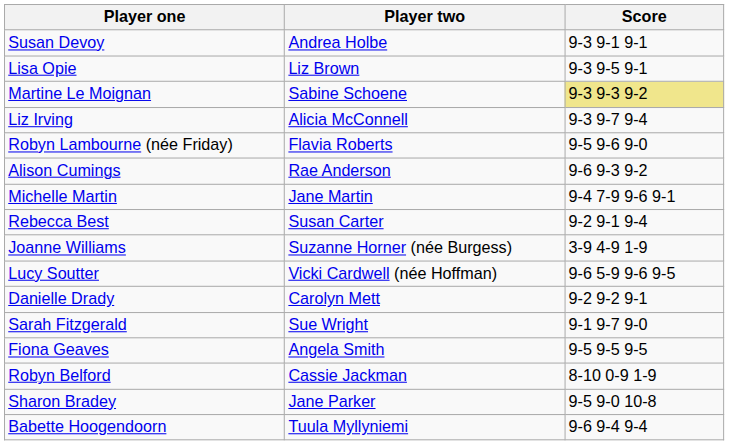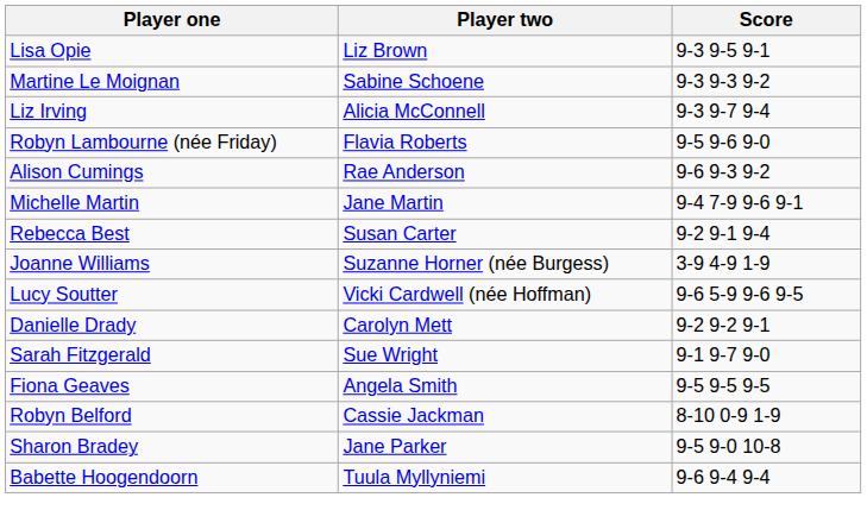 <table class="wikitable">
 <tr>
 <th width=270>Player one</th>
 <th width=270>Player two</th>
 <th width=150>Score</th>
-</tr>
-<tr>
-<td> <a href='#'>Susan Devoy</a></td>
-<td> <a href='#'>Andrea Holbe</a></td>
-<td>9-3 9-1 9-1</td>
 </tr>
 <tr>
 <td> <a href='#'>Lisa Opie</a></td>
 <td> <a href='#'>Liz Brown</a></td>
 <td>9-3 9-5 9-1</td>
 </tr>
 <tr>
 <td> <a href='#'>Martine Le Moignan</a></td>
 <td> <a href='#'>Sabine Schoene</a></td>
-<td style="background: khaki;">9-3 9-3 9-2</td>
+<td>9-3 9-3 9-2</td>
 </tr>
 <tr>
 <td> <a href='#'>Liz Irving</a></td>
 <td> <a href='#'>Alicia McConnell</a></td>
 <td>9-3 9-7 9-4</td>
 </tr>
 <tr>
 <td> <a href='#'>Robyn Lambourne</a> (née Friday)</td>
 <td> <a href='#'>Flavia Roberts</a></td>
 <td>9-5 9-6 9-0</td>
 </tr>
 <tr>
 <td> <a href='#'>Alison Cumings</a></td>
 <td> <a href='#'>Rae Anderson</a></td>
 <td>9-6 9-3 9-2</td>
 </tr>
 <tr>
 <td> <a href='#'>Michelle Martin</a></td>
 <td> <a href='#'>Jane Martin</a></td>
 <td>9-4 7-9 9-6 9-1</td>
 </tr>
 <tr>
 <td> <a href='#'>Rebecca Best</a></td>
 <td> <a href='#'>Susan Carter</a></td>
 <td>9-2 9-1 9-4</td>
 </tr>
 <tr>
 <td> <a href='#'>Joanne Williams</a></td>
 <td> <a href='#'>Suzanne Horner</a> (née Burgess)</td>
 <td>3-9 4-9 1-9</td>
 </tr>
 <tr>
 <td> <a href='#'>Lucy Soutter</a></td>
 <td> <a href='#'>Vicki Cardwell</a> (née Hoffman)</td>
 <td>9-6 5-9 9-6 9-5</td>
 </tr>
 <tr>
 <td> <a href='#'>Danielle Drady</a></td>
 <td> <a href='#'>Carolyn Mett</a></td>
 <td>9-2 9-2 9-1</td>
 </tr>
 <tr>
 <td> <a href='#'>Sarah Fitzgerald</a></td>
 <td> <a href='#'>Sue Wright</a></td>
 <td>9-1 9-7 9-0</td>
 </tr>
 <tr>
 <td> <a href='#'>Fiona Geaves</a></td>
 <td> <a href='#'>Angela Smith</a></td>
 <td>9-5 9-5 9-5</td>
 </tr>
 <tr>
 <td> <a href='#'>Robyn Belford</a></td>
 <td> <a href='#'>Cassie Jackman</a></td>
 <td>8-10 0-9 1-9</td>
 </tr>
 <tr>
 <td> <a href='#'>Sharon Bradey</a></td>
 <td> <a href='#'>Jane Parker</a></td>
 <td>9-5 9-0 10-8</td>
 </tr>
 <tr>
 <td> <a href='#'>Babette Hoogendoorn</a></td>
 <td> <a href='#'>Tuula Myllyniemi</a></td>
 <td>9-6 9-4 9-4</td>
 </tr>
 </table>
